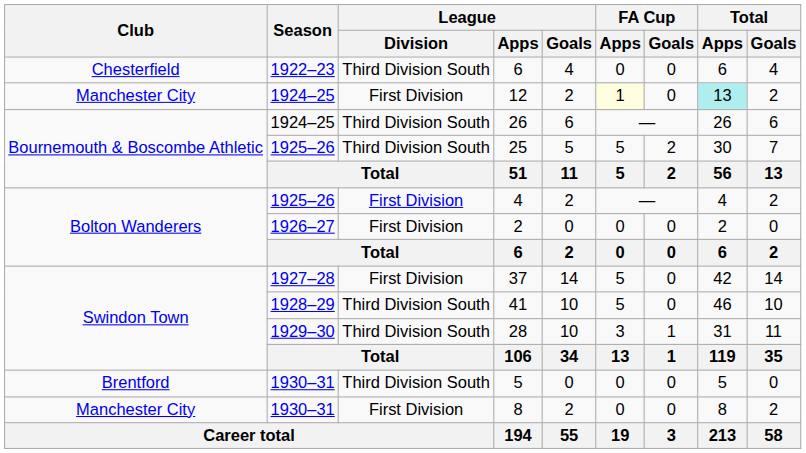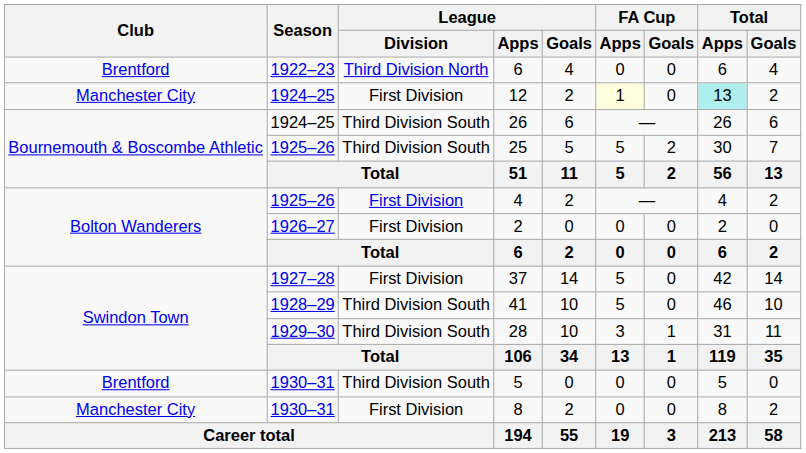 <table class="wikitable" style="text-align: center;">
 <tr>
 <th rowspan="2">Club</th>
 <th rowspan="2">Season</th>
 <th colspan="3">League</th>
 <th colspan="2">FA Cup</th>
 <th colspan="2">Total</th>
 </tr>
 <tr>
 <th>Division</th>
 <th>Apps</th>
 <th>Goals</th>
 <th>Apps</th>
 <th>Goals</th>
 <th>Apps</th>
 <th>Goals</th>
 </tr>
 <tr>
-<td><a href='#'>Chesterfield</a></td>
+<td><a href='#'>Brentford</a></td>
 <td><a href='#'>1922–23</a></td>
-<td>Third Division South</td>
+<td><a href='#'>Third Division North</a></td>
 <td>6</td>
 <td>4</td>
 <td>0</td>
 <td>0</td>
 <td>6</td>
 <td>4</td>
 </tr>
 <tr>
 <td><a href='#'>Manchester City</a></td>
 <td><a href='#'>1924–25</a></td>
 <td>First Division</td>
 <td>12</td>
 <td>2</td>
 <td style="background: lightyellow;">1</td>
 <td>0</td>
 <td style="background: paleturquoise;">13</td>
 <td>2</td>
 </tr>
 <tr>
 <td rowspan="3"><a href='#'>Bournemouth & Boscombe Athletic</a></td>
 <td>1924–25</td>
 <td>Third Division South</td>
 <td>26</td>
 <td>6</td>
 <td colspan="2">―</td>
 <td>26</td>
 <td>6</td>
 </tr>
 <tr>
 <td><a href='#'>1925–26</a></td>
 <td>Third Division South</td>
 <td>25</td>
 <td>5</td>
 <td>5</td>
 <td>2</td>
 <td>30</td>
 <td>7</td>
 </tr>
 <tr>
 <th colspan="2">Total</th>
 <th>51</th>
 <th>11</th>
 <th>5</th>
 <th>2</th>
 <th>56</th>
 <th>13</th>
 </tr>
 <tr>
 <td rowspan="3"><a href='#'>Bolton Wanderers</a></td>
 <td><a href='#'>1925–26</a></td>
 <td><a href='#'>First Division</a></td>
 <td>4</td>
 <td>2</td>
 <td colspan="2">―</td>
 <td>4</td>
 <td>2</td>
 </tr>
 <tr>
 <td><a href='#'>1926–27</a></td>
 <td>First Division</td>
 <td>2</td>
 <td>0</td>
 <td>0</td>
 <td>0</td>
 <td>2</td>
 <td>0</td>
 </tr>
 <tr>
 <th colspan="2">Total</th>
 <th>6</th>
 <th>2</th>
 <th>0</th>
 <th>0</th>
 <th>6</th>
 <th>2</th>
 </tr>
 <tr>
 <td rowspan="4"><a href='#'>Swindon Town</a></td>
 <td><a href='#'>1927–28</a></td>
 <td>First Division</td>
 <td>37</td>
 <td>14</td>
 <td>5</td>
 <td>0</td>
 <td>42</td>
 <td>14</td>
 </tr>
 <tr>
 <td><a href='#'>1928–29</a></td>
 <td>Third Division South</td>
 <td>41</td>
 <td>10</td>
 <td>5</td>
 <td>0</td>
 <td>46</td>
 <td>10</td>
 </tr>
 <tr>
 <td><a href='#'>1929–30</a></td>
 <td>Third Division South</td>
 <td>28</td>
 <td>10</td>
 <td>3</td>
 <td>1</td>
 <td>31</td>
 <td>11</td>
 </tr>
 <tr>
 <th colspan="2">Total</th>
 <th>106</th>
 <th>34</th>
 <th>13</th>
 <th>1</th>
 <th>119</th>
 <th>35</th>
 </tr>
 <tr>
 <td><a href='#'>Brentford</a></td>
 <td><a href='#'>1930–31</a></td>
 <td>Third Division South</td>
 <td>5</td>
 <td>0</td>
 <td>0</td>
 <td>0</td>
 <td>5</td>
 <td>0</td>
 </tr>
 <tr>
 <td><a href='#'>Manchester City</a></td>
 <td><a href='#'>1930–31</a></td>
 <td>First Division</td>
 <td>8</td>
 <td>2</td>
 <td>0</td>
 <td>0</td>
 <td>8</td>
 <td>2</td>
 </tr>
 <tr>
 <th colspan="3">Career total</th>
 <th>194</th>
 <th>55</th>
 <th>19</th>
 <th>3</th>
 <th>213</th>
 <th>58</th>
 </tr>
 </table>
